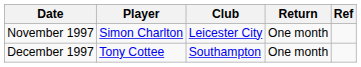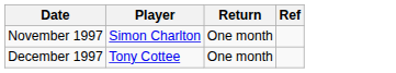 <table class="wikitable" style="text-align: left">
 <tr>
 <th>Date</th>
 <th>Player</th>
-<th>Club</th>
 <th>Return</th>
 <th>Ref</th>
 </tr>
 <tr>
 <td>November 1997</td>
 <td><a href='#'>Simon Charlton</a></td>
-<td><a href='#'>Leicester City</a></td>
 <td>One month</td>
 <td style="text-align: center"></td>
 </tr>
 <tr>
 <td>December 1997</td>
 <td><a href='#'>Tony Cottee</a></td>
-<td><a href='#'>Southampton</a></td>
 <td>One month</td>
 <td style="text-align: center"></td>
 </tr>
 </table>
